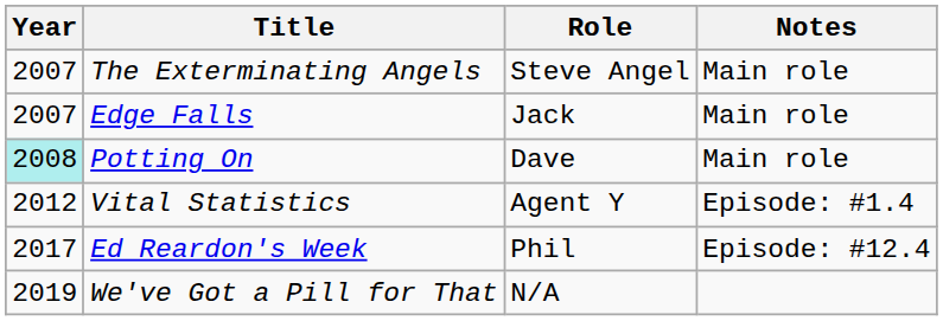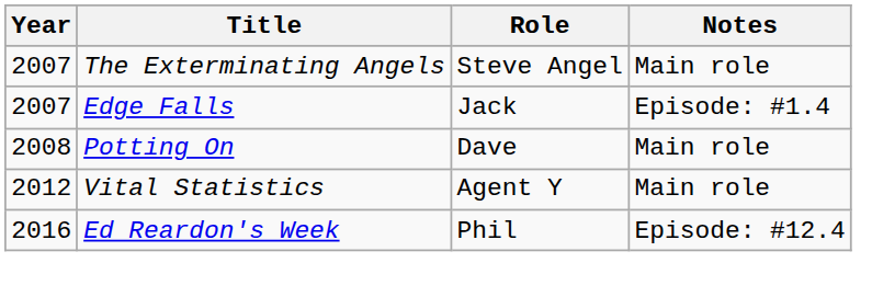 <table class="wikitable">
 <tr>
 <th>Year</th>
 <th>Title</th>
 <th>Role</th>
 <th>Notes</th>
 </tr>
 <tr>
 <td>2007</td>
 <td><em>The Exterminating Angels</em></td>
 <td>Steve Angel</td>
 <td>Main role</td>
 </tr>
 <tr>
 <td>2007</td>
 <td><em><a href='#'>Edge Falls</a></em></td>
 <td>Jack</td>
-<td>Main role</td>
+<td>Episode: #1.4</td>
 </tr>
 <tr>
-<td style="background: paleturquoise;">2008</td>
+<td>2008</td>
 <td><em><a href='#'>Potting On</a></em></td>
 <td>Dave</td>
 <td>Main role</td>
 </tr>
 <tr>
 <td>2012</td>
 <td><em>Vital Statistics</em></td>
 <td>Agent Y</td>
-<td>Episode: #1.4</td>
+<td>Main role</td>
 </tr>
 <tr>
-<td>2017</td>
+<td>2016</td>
 <td><em><a href='#'>Ed Reardon's Week</a></em></td>
 <td>Phil</td>
 <td>Episode: #12.4</td>
 </tr>
-<tr>
-<td>2019</td>
-<td><em>We've Got a Pill for That</em></td>
-<td>N/A</td>
-<td></td>
-</tr>
 </table>
